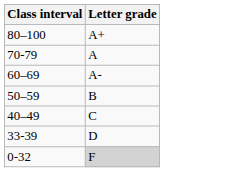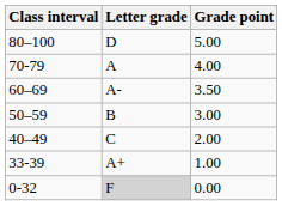 <table class = "wikitable">
 <tr>
 <th>Class interval</th>
 <th>Letter grade</th>
+<th>Grade point</th>
 </tr>
 <tr>
 <td>80–100</td>
-<td>A+</td>
+<td>D</td>
+<td>5.00</td>
 </tr>
 <tr>
 <td>70-79</td>
 <td>A</td>
+<td>4.00</td>
 </tr>
 <tr>
 <td>60–69</td>
 <td>A-</td>
+<td>3.50</td>
 </tr>
 <tr>
 <td>50–59</td>
 <td>B</td>
+<td>3.00</td>
 </tr>
 <tr>
 <td>40–49</td>
 <td>C</td>
+<td>2.00</td>
 </tr>
 <tr>
 <td>33-39</td>
-<td>D</td>
+<td>A+</td>
+<td>1.00</td>
 </tr>
 <tr>
 <td>0-32</td>
 <td style="background: lightgrey;">F</td>
+<td>0.00</td>
 </tr>
 </table>
